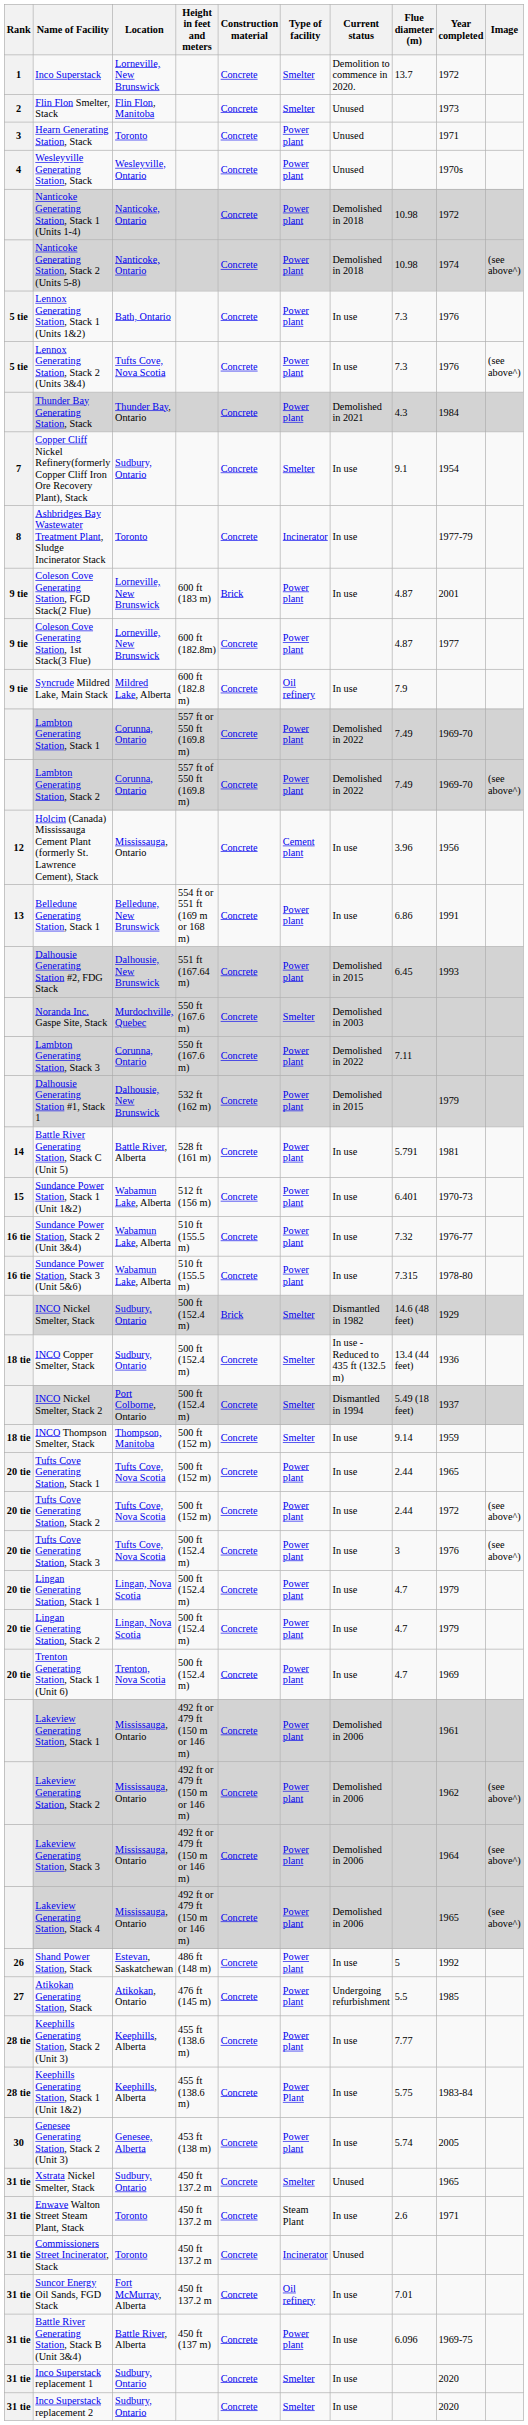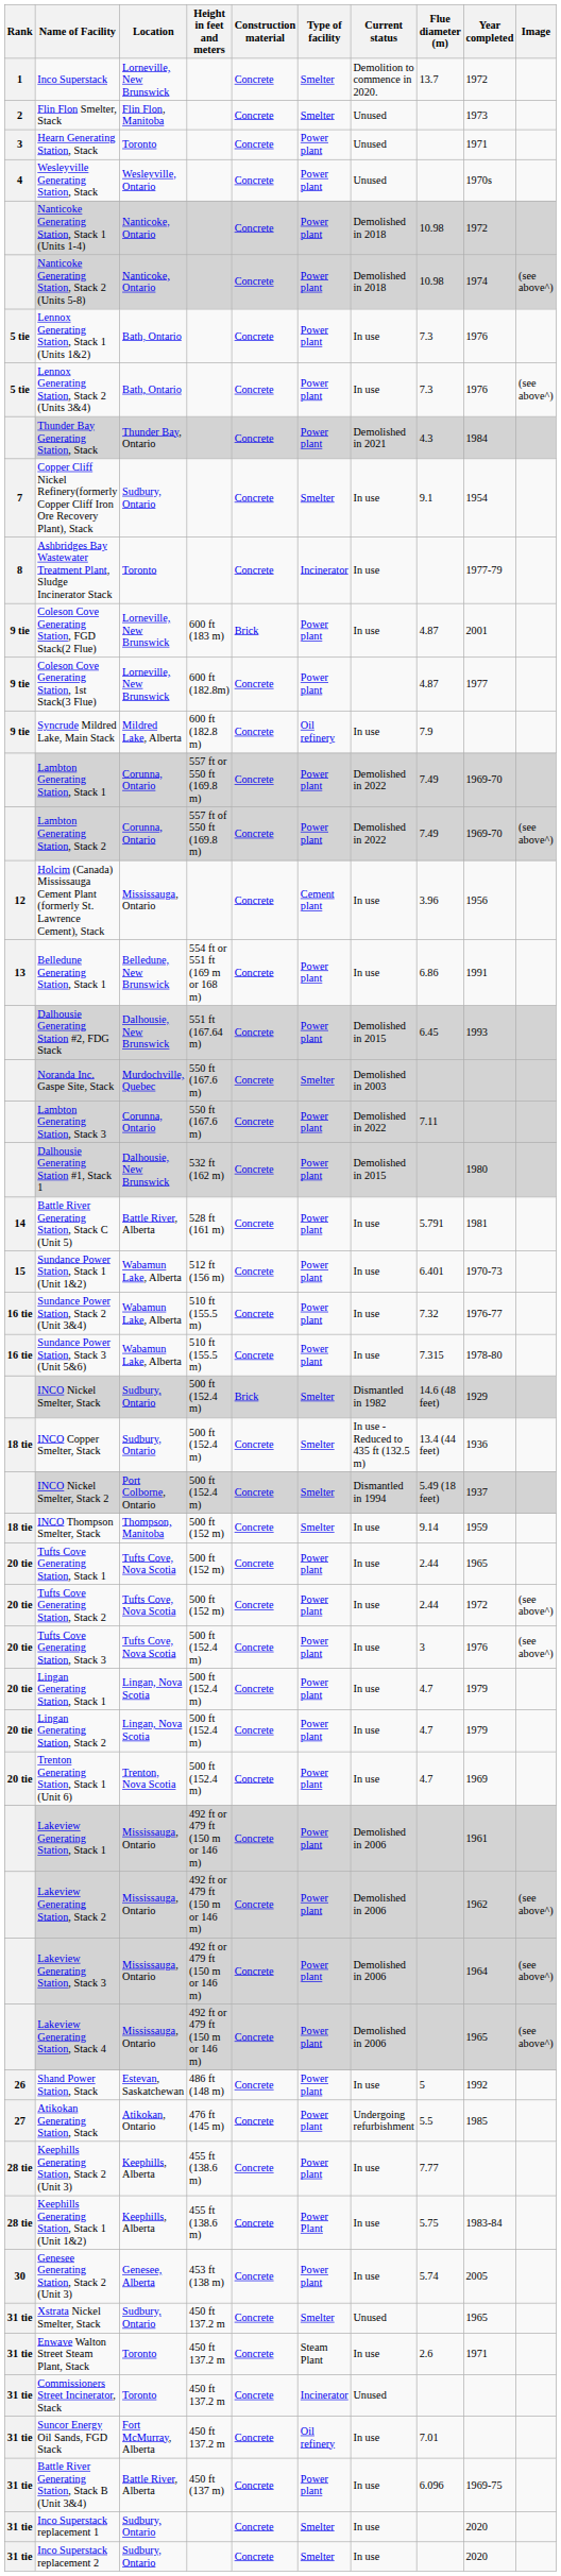 <table class="wikitable sortable" style="width:80%;">
 <tr>
 <th>Rank</th>
 <th>Name of Facility</th>
 <th>Location</th>
 <th>Height in feet and meters</th>
 <th>Construction material</th>
 <th>Type of facility</th>
 <th>Current status</th>
 <th>Flue diameter (m)</th>
 <th>Year completed</th>
 <th>Image</th>
 </tr>
 <tr>
 <th>1</th>
 <td><a href='#'>Inco Superstack</a></td>
 <td><a href='#'>Lorneville, New Brunswick</a></td>
 <td></td>
 <td><a href='#'>Concrete</a></td>
 <td><a href='#'>Smelter</a></td>
 <td>Demolition to commence in 2020.</td>
 <td>13.7</td>
 <td>1972</td>
 <td></td>
 </tr>
 <tr>
 <th>2</th>
 <td><a href='#'>Flin Flon</a> Smelter, Stack</td>
 <td><a href='#'>Flin Flon</a>, <a href='#'>Manitoba</a></td>
 <td></td>
 <td><a href='#'>Concrete</a></td>
 <td><a href='#'>Smelter</a></td>
 <td>Unused</td>
 <td></td>
 <td>1973</td>
 <td></td>
 </tr>
 <tr>
 <th>3</th>
 <td><a href='#'>Hearn Generating Station</a>, Stack</td>
 <td><a href='#'>Toronto</a></td>
 <td></td>
 <td><a href='#'>Concrete</a></td>
 <td><a href='#'>Power plant</a></td>
 <td>Unused</td>
 <td></td>
 <td>1971</td>
 <td></td>
 </tr>
 <tr>
 <th>4</th>
 <td><a href='#'>Wesleyville Generating Station</a>, Stack</td>
 <td><a href='#'>Wesleyville, Ontario</a></td>
 <td></td>
 <td><a href='#'>Concrete</a></td>
 <td><a href='#'>Power plant</a></td>
 <td>Unused</td>
 <td></td>
 <td>1970s</td>
 <td></td>
 </tr>
 <tr bgcolor=#D3D3D3>
 <th></th>
 <td><a href='#'>Nanticoke Generating Station</a>, Stack 1 (Units 1-4)</td>
 <td><a href='#'>Nanticoke, Ontario</a></td>
 <td></td>
 <td><a href='#'>Concrete</a></td>
 <td><a href='#'>Power plant</a></td>
 <td>Demolished in 2018</td>
 <td>10.98</td>
 <td>1972</td>
 <td></td>
 </tr>
 <tr bgcolor=#D3D3D3>
 <th></th>
 <td><a href='#'>Nanticoke Generating Station</a>, Stack 2 (Units 5-8)</td>
 <td><a href='#'>Nanticoke, Ontario</a></td>
 <td></td>
 <td><a href='#'>Concrete</a></td>
 <td><a href='#'>Power plant</a></td>
 <td>Demolished in 2018</td>
 <td>10.98</td>
 <td>1974</td>
 <td>(see above^)</td>
 </tr>
 <tr>
 <th>5 tie</th>
 <td><a href='#'>Lennox Generating Station</a>, Stack 1 (Units 1&2)</td>
 <td><a href='#'>Bath, Ontario</a></td>
 <td></td>
 <td><a href='#'>Concrete</a></td>
 <td><a href='#'>Power plant</a></td>
 <td>In use</td>
 <td>7.3</td>
 <td>1976</td>
 <td></td>
 </tr>
 <tr>
 <th>5 tie</th>
 <td><a href='#'>Lennox Generating Station</a>, Stack 2 (Units 3&4)</td>
-<td><a href='#'>Tufts Cove, Nova Scotia</a></td>
+<td><a href='#'>Bath, Ontario</a></td>
 <td></td>
 <td><a href='#'>Concrete</a></td>
 <td><a href='#'>Power plant</a></td>
 <td>In use</td>
 <td>7.3</td>
 <td>1976</td>
 <td>(see above^)</td>
 </tr>
 <tr bgcolor=#D3D3D3>
 <th></th>
 <td><a href='#'>Thunder Bay Generating Station</a>, Stack</td>
 <td><a href='#'>Thunder Bay</a>, Ontario</td>
 <td></td>
 <td><a href='#'>Concrete</a></td>
 <td><a href='#'>Power plant</a></td>
 <td>Demolished in 2021</td>
 <td>4.3</td>
 <td>1984</td>
 <td></td>
 </tr>
 <tr>
 <th>7</th>
 <td><a href='#'>Copper Cliff</a> Nickel Refinery(formerly Copper Cliff Iron Ore Recovery Plant), Stack</td>
 <td><a href='#'>Sudbury, Ontario</a></td>
 <td></td>
 <td><a href='#'>Concrete</a></td>
 <td><a href='#'>Smelter</a></td>
 <td>In use</td>
 <td>9.1</td>
 <td>1954</td>
 <td></td>
 </tr>
 <tr>
 <th>8</th>
 <td><a href='#'>Ashbridges Bay Wastewater Treatment Plant</a>, Sludge Incinerator Stack</td>
 <td><a href='#'>Toronto</a></td>
 <td></td>
 <td><a href='#'>Concrete</a></td>
 <td><a href='#'>Incinerator</a></td>
 <td>In use</td>
 <td></td>
 <td>1977-79</td>
 <td></td>
 </tr>
 <tr>
 <th>9 tie</th>
 <td><a href='#'>Coleson Cove Generating Station</a>, FGD Stack(2 Flue)</td>
 <td><a href='#'>Lorneville, New Brunswick</a></td>
 <td>600 ft (183 m)</td>
 <td><a href='#'>Brick</a></td>
 <td><a href='#'>Power plant</a></td>
 <td>In use</td>
 <td>4.87</td>
 <td>2001</td>
 <td></td>
 </tr>
 <tr>
 <th>9 tie</th>
 <td><a href='#'>Coleson Cove Generating Station</a>, 1st Stack(3 Flue)</td>
 <td><a href='#'>Lorneville, New Brunswick</a></td>
 <td>600 ft (182.8m)</td>
 <td><a href='#'>Concrete</a></td>
 <td><a href='#'>Power plant</a></td>
 <td></td>
 <td>4.87</td>
 <td>1977</td>
 <td></td>
 </tr>
 <tr>
 <th>9 tie</th>
 <td><a href='#'>Syncrude</a> Mildred Lake, Main Stack</td>
 <td><a href='#'>Mildred Lake</a>, Alberta</td>
 <td>600 ft (182.8 m)</td>
 <td><a href='#'>Concrete</a></td>
 <td><a href='#'>Oil refinery</a></td>
 <td>In use</td>
 <td>7.9</td>
 <td></td>
 <td></td>
 </tr>
 <tr bgcolor=#D3D3D3>
 <th></th>
 <td><a href='#'>Lambton Generating Station</a>, Stack 1</td>
 <td><a href='#'>Corunna, Ontario</a></td>
 <td>557 ft or 550 ft (169.8 m)</td>
 <td><a href='#'>Concrete</a></td>
 <td><a href='#'>Power plant</a></td>
 <td>Demolished in 2022</td>
 <td>7.49</td>
 <td>1969-70</td>
 <td></td>
 </tr>
 <tr bgcolor=#D3D3D3>
 <th></th>
 <td><a href='#'>Lambton Generating Station</a>, Stack 2</td>
 <td><a href='#'>Corunna, Ontario</a></td>
 <td>557 ft of 550 ft (169.8 m)</td>
 <td><a href='#'>Concrete</a></td>
 <td><a href='#'>Power plant</a></td>
 <td>Demolished in 2022</td>
 <td>7.49</td>
 <td>1969-70</td>
 <td>(see above^)</td>
 </tr>
 <tr>
 <th>12</th>
 <td><a href='#'>Holcim</a> (Canada) Mississauga Cement Plant (formerly St. Lawrence Cement), Stack</td>
 <td><a href='#'>Mississauga</a>, Ontario</td>
 <td></td>
 <td><a href='#'>Concrete</a></td>
 <td><a href='#'>Cement plant</a></td>
 <td>In use</td>
 <td>3.96</td>
 <td>1956</td>
 <td></td>
 </tr>
 <tr>
 <th>13</th>
 <td><a href='#'>Belledune Generating Station</a>, Stack 1</td>
 <td><a href='#'>Belledune, New Brunswick</a></td>
 <td>554 ft or 551 ft (169 m or 168 m)</td>
 <td><a href='#'>Concrete</a></td>
 <td><a href='#'>Power plant</a></td>
 <td>In use</td>
 <td>6.86</td>
 <td>1991</td>
 <td></td>
 </tr>
 <tr bgcolor=#D3D3D3>
 <th></th>
 <td><a href='#'>Dalhousie Generating Station</a> #2, FDG Stack</td>
 <td><a href='#'>Dalhousie, New Brunswick</a></td>
 <td>551 ft (167.64 m)</td>
 <td><a href='#'>Concrete</a></td>
 <td><a href='#'>Power plant</a></td>
 <td>Demolished in 2015</td>
 <td>6.45</td>
 <td>1993</td>
 <td></td>
 </tr>
 <tr bgcolor=#D3D3D3>
 <th></th>
 <td><a href='#'>Noranda Inc.</a> Gaspe Site, Stack</td>
 <td><a href='#'>Murdochville, Quebec</a></td>
 <td>550 ft (167.6 m)</td>
 <td><a href='#'>Concrete</a></td>
 <td><a href='#'>Smelter</a></td>
 <td>Demolished in 2003</td>
 <td></td>
 <td></td>
 <td></td>
 </tr>
 <tr bgcolor=#D3D3D3>
 <th></th>
 <td><a href='#'>Lambton Generating Station</a>, Stack 3</td>
 <td><a href='#'>Corunna, Ontario</a></td>
 <td>550 ft (167.6 m)</td>
 <td><a href='#'>Concrete</a></td>
 <td><a href='#'>Power plant</a></td>
 <td>Demolished in 2022</td>
 <td>7.11</td>
 <td></td>
 <td></td>
 </tr>
 <tr bgcolor=#D3D3D3>
 <th></th>
 <td><a href='#'>Dalhousie Generating Station</a> #1, Stack 1</td>
 <td><a href='#'>Dalhousie, New Brunswick</a></td>
 <td>532 ft (162 m)</td>
 <td><a href='#'>Concrete</a></td>
 <td><a href='#'>Power plant</a></td>
 <td>Demolished in 2015</td>
 <td></td>
-<td>1979</td>
+<td>1980</td>
 <td></td>
 </tr>
 <tr>
 <th>14</th>
 <td><a href='#'>Battle River Generating Station</a>, Stack C (Unit 5)</td>
 <td><a href='#'>Battle River</a>, Alberta</td>
 <td>528 ft (161 m)</td>
 <td><a href='#'>Concrete</a></td>
 <td><a href='#'>Power plant</a></td>
 <td>In use</td>
 <td>5.791</td>
 <td>1981</td>
 <td></td>
 </tr>
 <tr>
 <th>15</th>
 <td><a href='#'>Sundance Power Station</a>, Stack 1 (Unit 1&2)</td>
 <td><a href='#'>Wabamun Lake</a>, Alberta</td>
 <td>512 ft (156 m)</td>
 <td><a href='#'>Concrete</a></td>
 <td><a href='#'>Power plant</a></td>
 <td>In use</td>
 <td>6.401</td>
 <td>1970-73</td>
 <td></td>
 </tr>
 <tr>
 <th>16 tie</th>
 <td><a href='#'>Sundance Power Station</a>, Stack 2 (Unit 3&4)</td>
 <td><a href='#'>Wabamun Lake</a>, Alberta</td>
 <td>510 ft (155.5 m)</td>
 <td><a href='#'>Concrete</a></td>
 <td><a href='#'>Power plant</a></td>
 <td>In use</td>
 <td>7.32</td>
 <td>1976-77</td>
 <td></td>
 </tr>
 <tr>
 <th>16 tie</th>
 <td><a href='#'>Sundance Power Station</a>, Stack 3 (Unit 5&6)</td>
 <td><a href='#'>Wabamun Lake</a>, Alberta</td>
 <td>510 ft (155.5 m)</td>
 <td><a href='#'>Concrete</a></td>
 <td><a href='#'>Power plant</a></td>
 <td>In use</td>
 <td>7.315</td>
 <td>1978-80</td>
 <td></td>
 </tr>
 <tr bgcolor=#D3D3D3>
 <th></th>
 <td><a href='#'>INCO</a> Nickel Smelter, Stack</td>
 <td><a href='#'>Sudbury, Ontario</a></td>
 <td>500 ft (152.4 m)</td>
 <td><a href='#'>Brick</a></td>
 <td><a href='#'>Smelter</a></td>
 <td>Dismantled in 1982</td>
 <td>14.6 (48 feet) </td>
 <td>1929</td>
 <td></td>
 </tr>
 <tr>
 <th>18 tie</th>
 <td><a href='#'>INCO</a> Copper Smelter, Stack</td>
 <td><a href='#'>Sudbury, Ontario</a></td>
 <td>500 ft (152.4 m)</td>
 <td><a href='#'>Concrete</a></td>
 <td><a href='#'>Smelter</a></td>
 <td>In use - Reduced to 435 ft (132.5 m)</td>
 <td>13.4 (44 feet) </td>
 <td>1936</td>
 <td></td>
 </tr>
 <tr bgcolor=#D3D3D3>
 <th></th>
 <td><a href='#'>INCO</a> Nickel Smelter, Stack 2</td>
 <td><a href='#'>Port Colborne</a>, Ontario</td>
 <td>500 ft (152.4 m)</td>
 <td><a href='#'>Concrete</a></td>
 <td><a href='#'>Smelter</a></td>
 <td>Dismantled in 1994</td>
 <td>5.49 (18 feet)</td>
 <td>1937</td>
 <td></td>
 </tr>
 <tr>
 <th>18 tie</th>
 <td><a href='#'>INCO</a> Thompson Smelter, Stack</td>
 <td><a href='#'>Thompson, Manitoba</a></td>
 <td>500 ft (152 m)</td>
 <td><a href='#'>Concrete</a></td>
 <td><a href='#'>Smelter</a></td>
 <td>In use</td>
 <td>9.14</td>
 <td>1959</td>
 <td></td>
 </tr>
 <tr>
 <th>20 tie</th>
 <td><a href='#'>Tufts Cove Generating Station</a>, Stack 1</td>
 <td><a href='#'>Tufts Cove, Nova Scotia</a></td>
 <td>500 ft (152 m)</td>
 <td><a href='#'>Concrete</a></td>
 <td><a href='#'>Power plant</a></td>
 <td>In use</td>
 <td>2.44</td>
 <td>1965</td>
 <td></td>
 </tr>
 <tr>
 <th>20 tie</th>
 <td><a href='#'>Tufts Cove Generating Station</a>, Stack 2</td>
 <td><a href='#'>Tufts Cove, Nova Scotia</a></td>
 <td>500 ft (152 m)</td>
 <td><a href='#'>Concrete</a></td>
 <td><a href='#'>Power plant</a></td>
 <td>In use</td>
 <td>2.44</td>
 <td>1972</td>
 <td>(see above^)</td>
 </tr>
 <tr>
 <th>20 tie</th>
 <td><a href='#'>Tufts Cove Generating Station</a>, Stack 3</td>
 <td><a href='#'>Tufts Cove, Nova Scotia</a></td>
 <td>500 ft (152.4 m)</td>
 <td><a href='#'>Concrete</a></td>
 <td><a href='#'>Power plant</a></td>
 <td>In use</td>
 <td>3</td>
 <td>1976</td>
 <td>(see above^)</td>
 </tr>
 <tr>
 <th>20 tie</th>
 <td><a href='#'>Lingan Generating Station</a>, Stack 1</td>
 <td><a href='#'>Lingan, Nova Scotia</a></td>
 <td>500 ft (152.4 m)</td>
 <td><a href='#'>Concrete</a></td>
 <td><a href='#'>Power plant</a></td>
 <td>In use</td>
 <td>4.7</td>
 <td>1979</td>
 <td></td>
 </tr>
 <tr>
 <th>20 tie</th>
 <td><a href='#'>Lingan Generating Station</a>, Stack 2</td>
 <td><a href='#'>Lingan, Nova Scotia</a></td>
 <td>500 ft (152.4 m)</td>
 <td><a href='#'>Concrete</a></td>
 <td><a href='#'>Power plant</a></td>
 <td>In use</td>
 <td>4.7</td>
 <td>1979</td>
 <td></td>
 </tr>
 <tr>
 <th>20 tie</th>
 <td><a href='#'>Trenton Generating Station</a>, Stack 1 (Unit 6)</td>
 <td><a href='#'>Trenton, Nova Scotia</a></td>
 <td>500 ft (152.4 m)</td>
 <td><a href='#'>Concrete</a></td>
 <td><a href='#'>Power plant</a></td>
 <td>In use</td>
 <td>4.7</td>
 <td>1969</td>
 <td></td>
 </tr>
 <tr bgcolor=#D3D3D3>
 <th></th>
 <td><a href='#'>Lakeview Generating Station</a>, Stack 1</td>
 <td><a href='#'>Mississauga</a>, Ontario</td>
 <td>492 ft or 479 ft (150 m or 146 m)</td>
 <td><a href='#'>Concrete</a></td>
 <td><a href='#'>Power plant</a></td>
 <td>Demolished in 2006</td>
 <td></td>
 <td>1961</td>
 <td></td>
 </tr>
 <tr bgcolor=#D3D3D3>
 <th></th>
 <td><a href='#'>Lakeview Generating Station</a>, Stack 2</td>
 <td><a href='#'>Mississauga</a>, Ontario</td>
 <td>492 ft or 479 ft (150 m or 146 m)</td>
 <td><a href='#'>Concrete</a></td>
 <td><a href='#'>Power plant</a></td>
 <td>Demolished in 2006</td>
 <td></td>
 <td>1962</td>
 <td>(see above^)</td>
 </tr>
 <tr bgcolor=#D3D3D3>
 <th></th>
 <td><a href='#'>Lakeview Generating Station</a>, Stack 3</td>
 <td><a href='#'>Mississauga</a>, Ontario</td>
 <td>492 ft or 479 ft (150 m or 146 m)</td>
 <td><a href='#'>Concrete</a></td>
 <td><a href='#'>Power plant</a></td>
 <td>Demolished in 2006</td>
 <td></td>
 <td>1964</td>
 <td>(see above^)</td>
 </tr>
 <tr bgcolor=#D3D3D3>
 <th></th>
 <td><a href='#'>Lakeview Generating Station</a>, Stack 4</td>
 <td><a href='#'>Mississauga</a>, Ontario</td>
 <td>492 ft or 479 ft (150 m or 146 m)</td>
 <td><a href='#'>Concrete</a></td>
 <td><a href='#'>Power plant</a></td>
 <td>Demolished in 2006</td>
 <td></td>
 <td>1965</td>
 <td>(see above^)</td>
 </tr>
 <tr>
 <th>26</th>
 <td><a href='#'>Shand Power Station</a>, Stack</td>
 <td><a href='#'>Estevan</a>, Saskatchewan</td>
 <td>486 ft (148 m)</td>
 <td><a href='#'>Concrete</a></td>
 <td><a href='#'>Power plant</a></td>
 <td>In use</td>
 <td>5</td>
 <td>1992</td>
 <td></td>
 </tr>
 <tr>
 <th>27</th>
 <td><a href='#'>Atikokan Generating Station</a>, Stack</td>
 <td><a href='#'>Atikokan</a>, Ontario</td>
 <td>476 ft (145 m)</td>
 <td><a href='#'>Concrete</a></td>
 <td><a href='#'>Power plant</a></td>
 <td>Undergoing refurbishment</td>
 <td>5.5</td>
 <td>1985</td>
 <td></td>
 </tr>
 <tr>
 <th>28 tie</th>
 <td><a href='#'>Keephills Generating Station</a>, Stack 2 (Unit 3)</td>
 <td><a href='#'>Keephills</a>, Alberta</td>
 <td>455 ft (138.6 m)</td>
 <td><a href='#'>Concrete</a></td>
 <td><a href='#'>Power plant</a></td>
 <td>In use</td>
 <td>7.77</td>
 <td></td>
 <td></td>
 </tr>
 <tr>
 <th>28 tie</th>
 <td><a href='#'>Keephills Generating Station</a>, Stack 1 (Unit 1&2)</td>
 <td><a href='#'>Keephills</a>, Alberta</td>
 <td>455 ft (138.6 m)</td>
 <td><a href='#'>Concrete</a></td>
 <td><a href='#'>Power Plant</a></td>
 <td>In use</td>
 <td>5.75</td>
 <td>1983-84</td>
 <td></td>
 </tr>
 <tr>
 <th>30</th>
 <td><a href='#'>Genesee Generating Station</a>, Stack 2 (Unit 3)</td>
 <td><a href='#'>Genesee, Alberta</a></td>
 <td>453 ft (138 m)</td>
 <td><a href='#'>Concrete</a></td>
 <td><a href='#'>Power plant</a></td>
 <td>In use</td>
 <td>5.74</td>
 <td>2005</td>
 <td></td>
 </tr>
 <tr>
 <th>31 tie</th>
 <td><a href='#'>Xstrata</a> Nickel Smelter, Stack</td>
 <td><a href='#'>Sudbury, Ontario</a></td>
 <td>450 ft 137.2 m</td>
 <td><a href='#'>Concrete</a></td>
 <td><a href='#'>Smelter</a></td>
 <td>Unused</td>
 <td></td>
 <td>1965</td>
 <td></td>
 </tr>
 <tr>
 <th>31 tie</th>
 <td><a href='#'>Enwave</a> Walton Street Steam Plant, Stack</td>
 <td><a href='#'>Toronto</a></td>
 <td>450 ft 137.2 m</td>
 <td><a href='#'>Concrete</a></td>
 <td>Steam Plant</td>
 <td>In use</td>
 <td>2.6</td>
 <td>1971</td>
 <td></td>
 </tr>
 <tr>
 <th>31 tie</th>
 <td><a href='#'>Commissioners Street Incinerator</a>, Stack</td>
 <td><a href='#'>Toronto</a></td>
 <td>450 ft 137.2 m</td>
 <td><a href='#'>Concrete</a></td>
 <td><a href='#'>Incinerator</a></td>
 <td>Unused</td>
 <td></td>
 <td></td>
 <td></td>
 </tr>
 <tr>
 <th>31 tie</th>
 <td><a href='#'>Suncor Energy</a> Oil Sands, FGD Stack</td>
 <td><a href='#'>Fort McMurray</a>, Alberta</td>
 <td>450 ft 137.2 m</td>
 <td><a href='#'>Concrete</a></td>
 <td><a href='#'>Oil refinery</a></td>
 <td>In use</td>
 <td>7.01</td>
 <td></td>
 <td></td>
 </tr>
 <tr>
 <th>31 tie</th>
 <td><a href='#'>Battle River Generating Station</a>, Stack B (Unit 3&4)</td>
 <td><a href='#'>Battle River</a>, Alberta</td>
 <td>450 ft (137 m)</td>
 <td><a href='#'>Concrete</a></td>
 <td><a href='#'>Power plant</a></td>
 <td>In use</td>
 <td>6.096</td>
 <td>1969-75</td>
 <td></td>
 </tr>
 <tr>
 <th>31 tie</th>
 <td><a href='#'>Inco Superstack</a> replacement 1</td>
 <td><a href='#'>Sudbury, Ontario</a></td>
 <td></td>
 <td><a href='#'>Concrete</a></td>
 <td><a href='#'>Smelter</a></td>
 <td>In use</td>
 <td></td>
 <td>2020</td>
 <td></td>
 </tr>
 <tr>
 <th>31 tie</th>
 <td><a href='#'>Inco Superstack</a> replacement 2</td>
 <td><a href='#'>Sudbury, Ontario</a></td>
 <td></td>
 <td><a href='#'>Concrete</a></td>
 <td><a href='#'>Smelter</a></td>
 <td>In use</td>
 <td></td>
 <td>2020</td>
 <td></td>
 </tr>
 </table>
